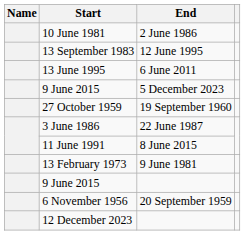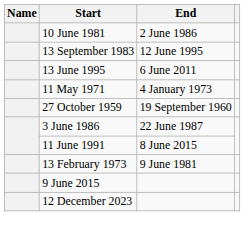 <table class="wikitable sortable">
 <tr>
 <th scope="col">Name</th>
 <th scope="col">Start</th>
 <th scope="col">End</th>
 <th scope="col" class="unsortable"></th>
 </tr>
 <tr>
 <th scope="row"></th>
 <td>10 June 1981</td>
 <td>2 June 1986</td>
 <td></td>
 </tr>
 <tr>
 <th scope="row"></th>
 <td>13 September 1983</td>
 <td>12 June 1995</td>
 <td></td>
 </tr>
 <tr>
 <th scope="row"></th>
 <td>13 June 1995</td>
 <td>6 June 2011</td>
 <td></td>
 </tr>
 <tr>
 <th scope="row"></th>
-<td>9 June 2015</td>
-<td>5 December 2023</td>
+<td>11 May 1971</td>
+<td>4 January 1973</td>
 <td></td>
 </tr>
 <tr>
 <th scope="row"></th>
 <td>27 October 1959</td>
 <td>19 September 1960</td>
 <td></td>
 </tr>
 <tr>
 <th scope="rowgroup" rowspan="2"></th>
 <td>3 June 1986</td>
 <td>22 June 1987</td>
 <td rowspan="2"></td>
 </tr>
 <tr>
 <td>11 June 1991</td>
 <td>8 June 2015</td>
 </tr>
 <tr>
 <th scope="row"></th>
 <td>13 February 1973</td>
 <td>9 June 1981</td>
 <td></td>
 </tr>
 <tr>
 <th scope="row"></th>
 <td>9 June 2015</td>
 <td></td>
 <td></td>
 </tr>
 <tr>
 <th scope="row"></th>
-<td>6 November 1956</td>
-<td>20 September 1959</td>
-<td></td>
-</tr>
-<tr>
-<th scope="row"></th>
 <td>12 December 2023</td>
 <td></td>
 <td></td>
 </tr>
 </table>
